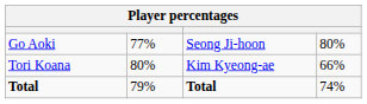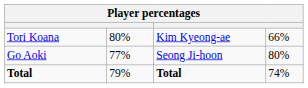 <table class="wikitable">
 <tr>
 <th colspan=4 width=400>Player percentages</th>
 </tr>
 <tr>
 <th colspan=2 width=200 style="white-space:nowrap;"></th>
 <th colspan=2 width=200 style="white-space:nowrap;"></th>
 </tr>
 <tr>
+<td><a href='#'>Tori Koana</a></td>
+<td>80%</td>
+<td><a href='#'>Kim Kyeong-ae</a></td>
+<td>66%</td>
+</tr>
+<tr>
 <td><a href='#'>Go Aoki</a></td>
 <td>77%</td>
 <td><a href='#'>Seong Ji-hoon</a></td>
 <td>80%</td>
-</tr>
-<tr>
-<td><a href='#'>Tori Koana</a></td>
-<td>80%</td>
-<td><a href='#'>Kim Kyeong-ae</a></td>
-<td>66%</td>
 </tr>
 <tr>
 <td><strong>Total</strong></td>
 <td>79%</td>
 <td><strong>Total</strong></td>
 <td>74%</td>
 </tr>
 </table>
